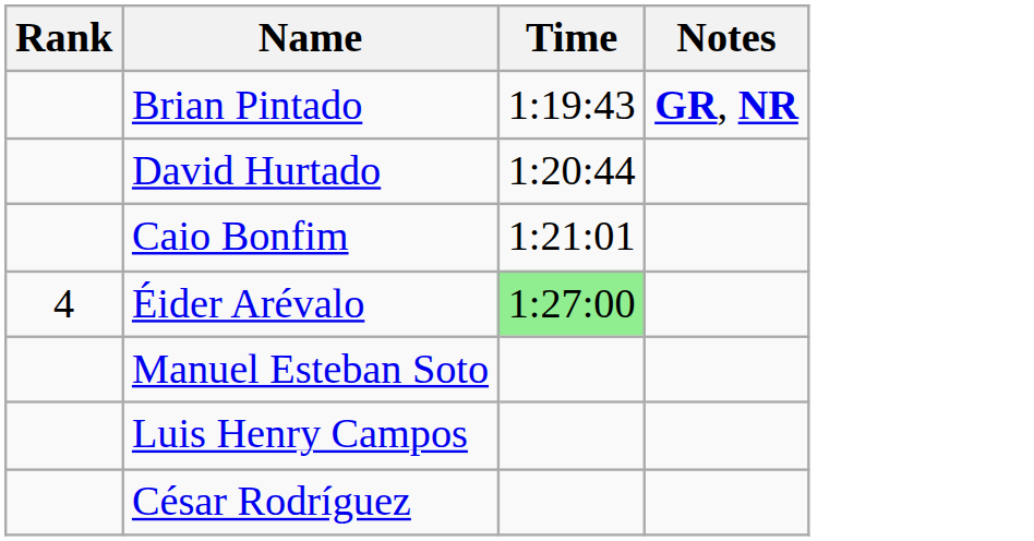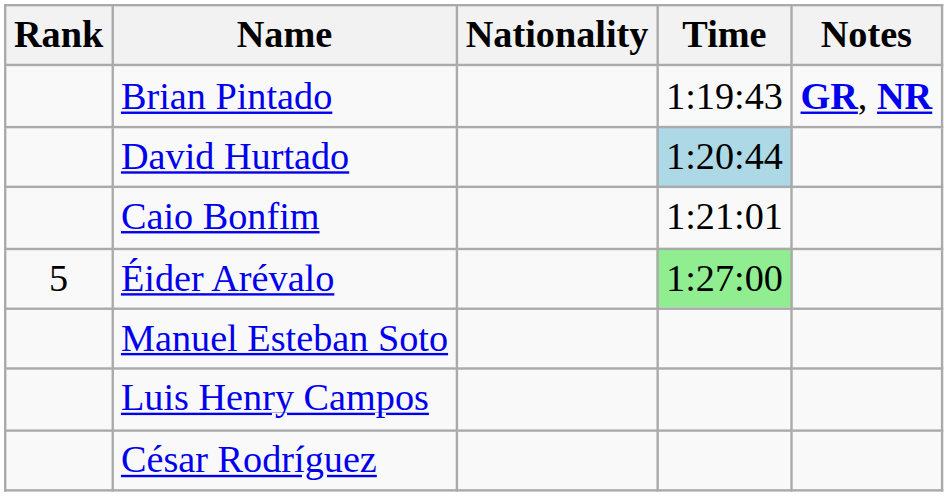 <table class="wikitable sortable" style="text-align:center">
 <tr>
 <th>Rank</th>
 <th>Name</th>
+<th>Nationality</th>
 <th>Time</th>
 <th>Notes</th>
 </tr>
 <tr>
 <td></td>
 <td align=left><a href='#'>Brian Pintado</a></td>
+<td align=left></td>
 <td>1:19:43</td>
 <td><strong><a href='#'>GR</a></strong>, <strong><a href='#'>NR</a></strong></td>
 </tr>
 <tr>
 <td></td>
 <td align=left><a href='#'>David Hurtado</a></td>
-<td>1:20:44</td>
+<td align=left></td>
+<td style="background: lightblue;">1:20:44</td>
 <td></td>
 </tr>
 <tr>
 <td></td>
 <td align=left><a href='#'>Caio Bonfim</a></td>
+<td align=left></td>
 <td>1:21:01</td>
 <td></td>
 </tr>
 <tr>
-<td>4</td>
+<td>5</td>
 <td align=left><a href='#'>Éider Arévalo</a></td>
+<td align=left></td>
 <td style="background: lightgreen;">1:27:00</td>
 <td></td>
 </tr>
 <tr>
 <td></td>
 <td align=left><a href='#'>Manuel Esteban Soto</a></td>
+<td align=left></td>
 <td></td>
 <td></td>
 </tr>
 <tr>
 <td></td>
 <td align=left><a href='#'>Luis Henry Campos</a></td>
+<td align=left></td>
 <td></td>
 <td></td>
 </tr>
 <tr>
 <td></td>
 <td align=left><a href='#'>César Rodríguez</a></td>
+<td align=left></td>
 <td></td>
 <td></td>
 </tr>
 </table>
